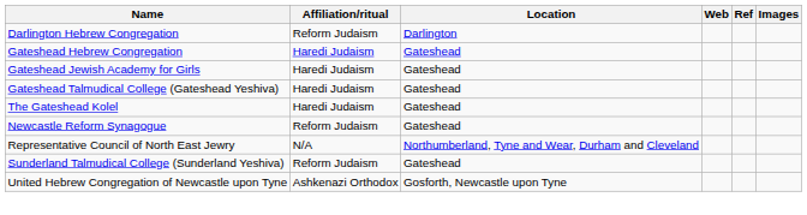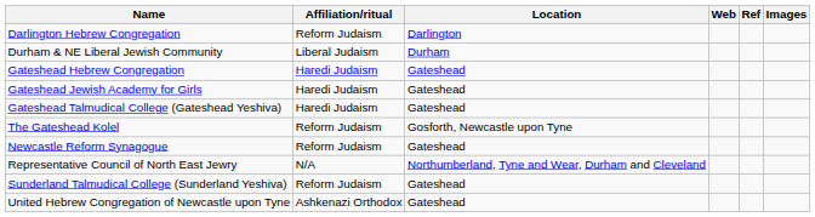 <table class="wikitable sortable">
 <tr>
 <th>Name</th>
 <th>Affiliation/ritual</th>
 <th>Location</th>
 <th>Web</th>
 <th>Ref</th>
 <th>Images</th>
 </tr>
 <tr>
 <td><a href='#'>Darlington Hebrew Congregation</a></td>
 <td>Reform Judaism</td>
 <td><a href='#'>Darlington</a></td>
+<td></td>
+<td></td>
+<td></td>
+</tr>
+<tr>
+<td>Durham & NE Liberal Jewish Community</td>
+<td>Liberal Judaism</td>
+<td><a href='#'>Durham</a></td>
 <td></td>
 <td></td>
 <td></td>
 </tr>
 <tr>
 <td><a href='#'>Gateshead Hebrew Congregation</a></td>
 <td><a href='#'>Haredi Judaism</a></td>
 <td><a href='#'>Gateshead</a></td>
 <td></td>
 <td></td>
 <td></td>
 </tr>
 <tr>
 <td><a href='#'>Gateshead Jewish Academy for Girls</a></td>
 <td>Haredi Judaism</td>
 <td>Gateshead</td>
 <td></td>
 <td></td>
 <td></td>
 </tr>
 <tr>
 <td><a href='#'>Gateshead Talmudical College</a> (Gateshead Yeshiva)</td>
 <td>Haredi Judaism</td>
 <td>Gateshead</td>
 <td></td>
 <td></td>
 <td></td>
 </tr>
 <tr>
 <td><a href='#'>The Gateshead Kolel</a></td>
-<td>Haredi Judaism</td>
-<td>Gateshead</td>
+<td>Reform Judaism</td>
+<td>Gosforth, Newcastle upon Tyne</td>
 <td></td>
 <td></td>
 <td></td>
 </tr>
 <tr>
 <td><a href='#'>Newcastle Reform Synagogue</a></td>
 <td>Reform Judaism</td>
 <td>Gateshead</td>
 <td></td>
 <td></td>
 <td></td>
 </tr>
 <tr>
 <td>Representative Council of North East Jewry</td>
 <td>N/A</td>
 <td><a href='#'>Northumberland</a>, <a href='#'>Tyne and Wear</a>, <a href='#'>Durham</a> and <a href='#'>Cleveland</a></td>
 <td></td>
 <td></td>
 <td></td>
 </tr>
 <tr>
 <td><a href='#'>Sunderland Talmudical College</a> (Sunderland Yeshiva)</td>
 <td>Reform Judaism</td>
 <td>Gateshead</td>
 <td></td>
 <td></td>
 <td></td>
 </tr>
 <tr>
 <td>United Hebrew Congregation of Newcastle upon Tyne</td>
 <td>Ashkenazi Orthodox</td>
-<td>Gosforth, Newcastle upon Tyne</td>
+<td>Gateshead</td>
 <td></td>
 <td></td>
 <td></td>
 </tr>
 </table>
